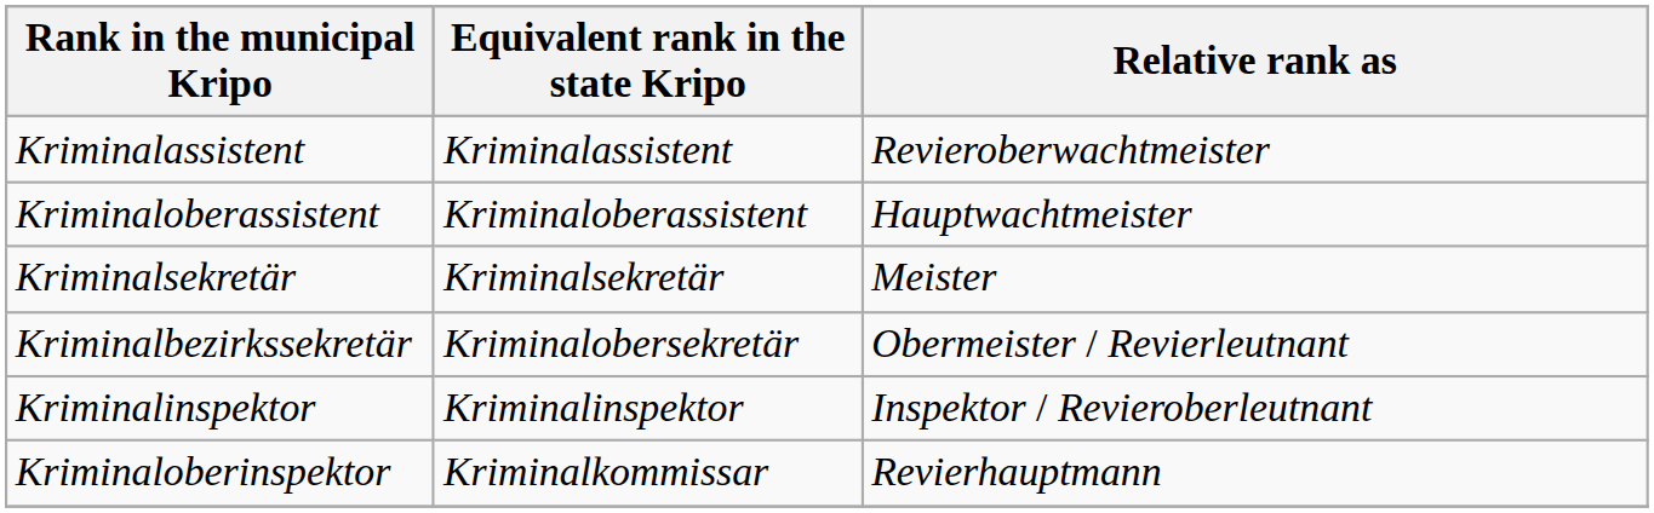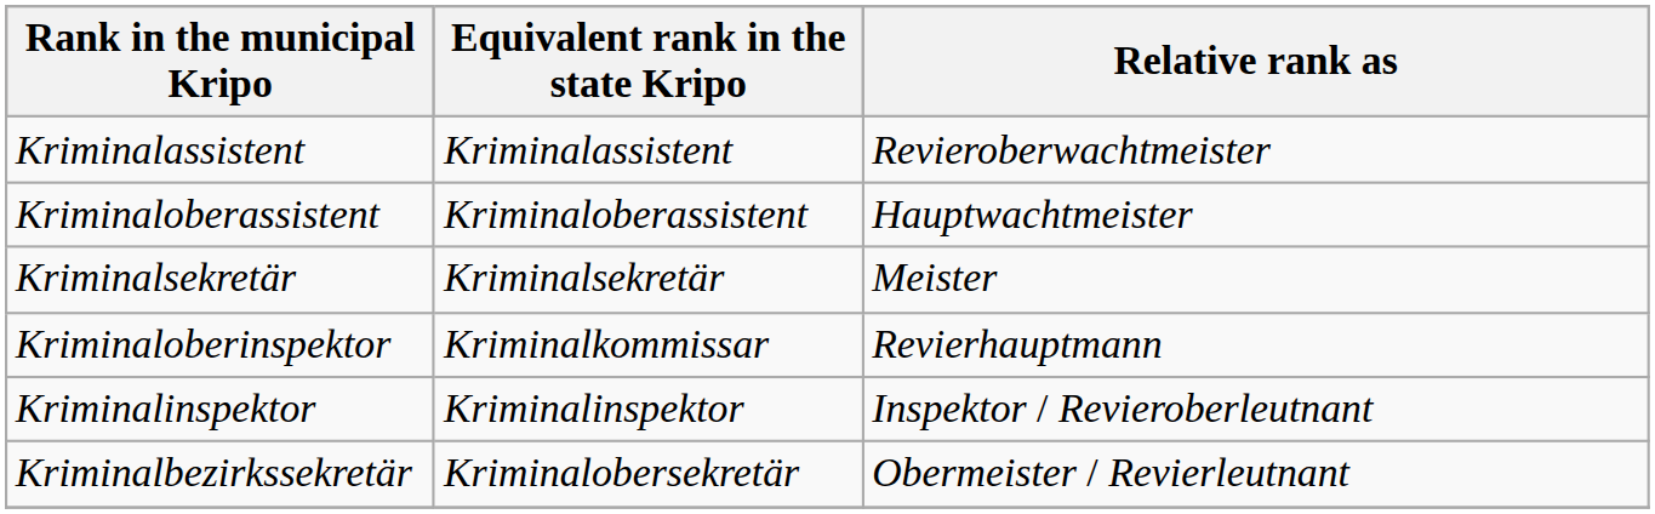 <table class="wikitable">
 <tr bgcolor="F1">
 <th align="left" width="160">Rank in the municipal Kripo</th>
 <th align="left" width="160">Equivalent rank in the state Kripo</th>
 <th align="left" width="300">Relative rank as</th>
 </tr>
 <tr>
 <td><em>Kriminalassistent</em></td>
 <td><em>Kriminalassistent</em></td>
 <td><em>Revieroberwachtmeister</em></td>
 </tr>
 <tr>
 <td><em>Kriminaloberassistent</em></td>
 <td><em>Kriminaloberassistent</em></td>
 <td><em>Hauptwachtmeister</em></td>
 </tr>
 <tr>
 <td><em>Kriminalsekretär</em></td>
 <td><em>Kriminalsekretär</em></td>
 <td><em>Meister</em></td>
 </tr>
 <tr>
-<td><em>Kriminalbezirkssekretär</em></td>
-<td><em>Kriminalobersekretär</em></td>
-<td><em>Obermeister</em> / <em>Revierleutnant</em></td>
+<td><em>Kriminaloberinspektor</em></td>
+<td><em>Kriminalkommissar</em></td>
+<td><em>Revierhauptmann</em></td>
 </tr>
 <tr>
 <td><em>Kriminalinspektor</em></td>
 <td><em>Kriminalinspektor</em></td>
 <td><em>Inspektor</em> / <em>Revieroberleutnant</em></td>
 </tr>
 <tr>
-<td><em>Kriminaloberinspektor</em></td>
-<td><em>Kriminalkommissar</em></td>
-<td><em>Revierhauptmann</em></td>
+<td><em>Kriminalbezirkssekretär</em></td>
+<td><em>Kriminalobersekretär</em></td>
+<td><em>Obermeister</em> / <em>Revierleutnant</em></td>
 </tr>
 <tr>
 </tr>
 </table>
